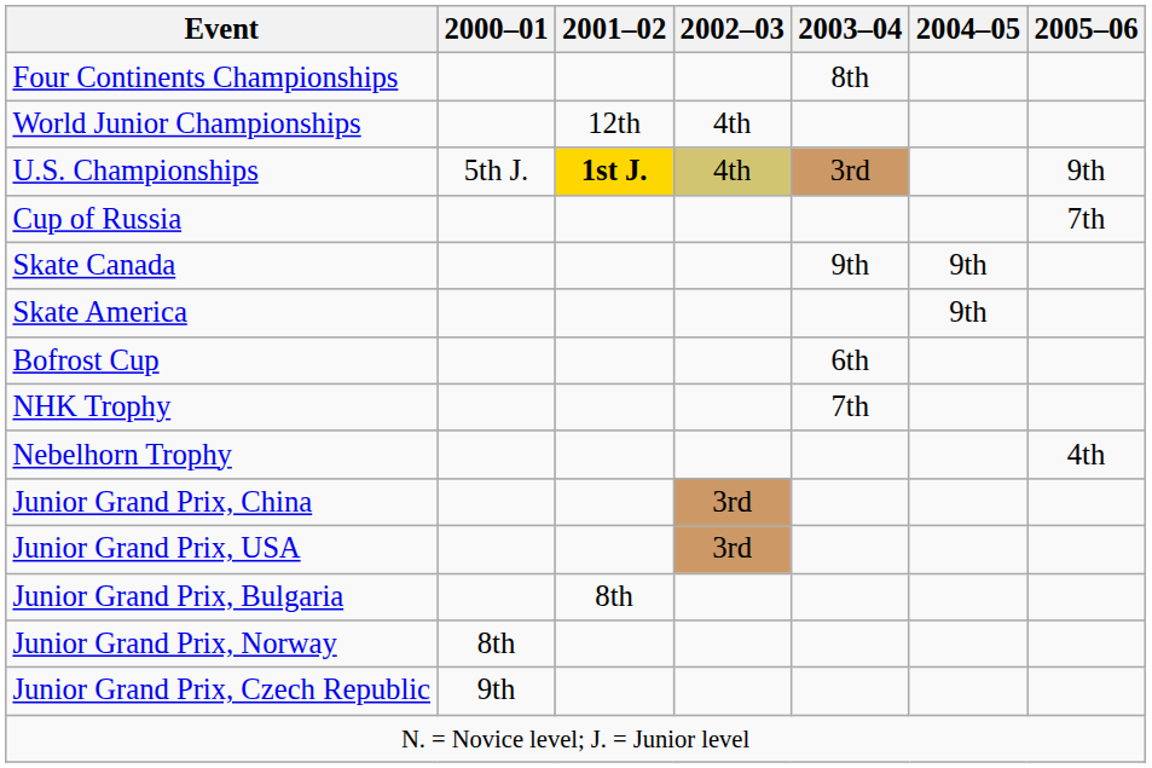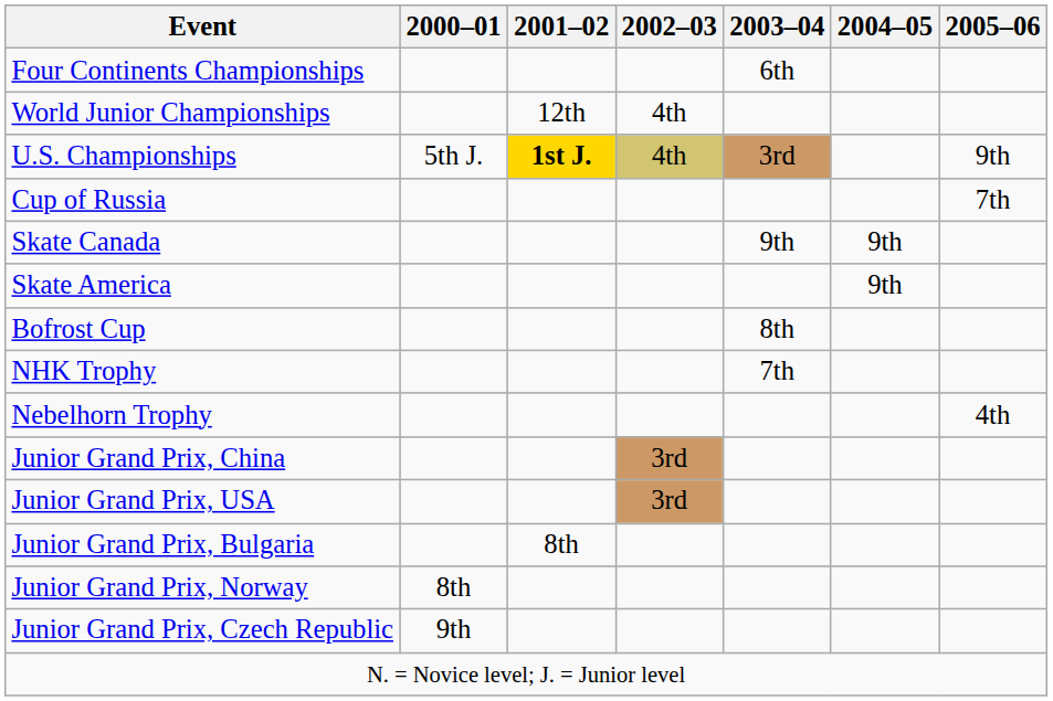 <table class="wikitable" style="text-align:center">
 <tr>
 <th>Event</th>
 <th>2000–01</th>
 <th>2001–02</th>
 <th>2002–03</th>
 <th>2003–04</th>
 <th>2004–05</th>
 <th>2005–06</th>
 </tr>
 <tr>
 <td align=left><a href='#'>Four Continents Championships</a></td>
 <td></td>
 <td></td>
 <td></td>
-<td>8th</td>
+<td>6th</td>
 <td></td>
 <td></td>
 </tr>
 <tr>
 <td align=left><a href='#'>World Junior Championships</a></td>
 <td></td>
 <td>12th</td>
 <td>4th</td>
 <td></td>
 <td></td>
 <td></td>
 </tr>
 <tr>
 <td align=left><a href='#'>U.S. Championships</a></td>
 <td>5th J.</td>
 <td bgcolor=gold><strong>1st J.</strong></td>
 <td bgcolor=d1c571>4th</td>
 <td bgcolor=cc9966>3rd</td>
 <td></td>
 <td>9th</td>
 </tr>
 <tr>
 <td align=left><a href='#'>Cup of Russia</a></td>
 <td></td>
 <td></td>
 <td></td>
 <td></td>
 <td></td>
 <td>7th</td>
 </tr>
 <tr>
 <td align=left><a href='#'>Skate Canada</a></td>
 <td></td>
 <td></td>
 <td></td>
 <td>9th</td>
 <td>9th</td>
 <td></td>
 </tr>
 <tr>
 <td align=left><a href='#'>Skate America</a></td>
 <td></td>
 <td></td>
 <td></td>
 <td></td>
 <td>9th</td>
 <td></td>
 </tr>
 <tr>
 <td align=left><a href='#'>Bofrost Cup</a></td>
 <td></td>
 <td></td>
 <td></td>
-<td>6th</td>
+<td>8th</td>
 <td></td>
 <td></td>
 </tr>
 <tr>
 <td align=left><a href='#'>NHK Trophy</a></td>
 <td></td>
 <td></td>
 <td></td>
 <td>7th</td>
 <td></td>
 <td></td>
 </tr>
 <tr>
 <td align=left><a href='#'>Nebelhorn Trophy</a></td>
 <td></td>
 <td></td>
 <td></td>
 <td></td>
 <td></td>
 <td>4th</td>
 </tr>
 <tr>
 <td align=left><a href='#'>Junior Grand Prix, China</a></td>
 <td></td>
 <td></td>
 <td bgcolor=cc9966>3rd</td>
 <td></td>
 <td></td>
 <td></td>
 </tr>
 <tr>
 <td align=left><a href='#'>Junior Grand Prix, USA</a></td>
 <td></td>
 <td></td>
 <td bgcolor=cc9966>3rd</td>
 <td></td>
 <td></td>
 <td></td>
 </tr>
 <tr>
 <td align=left><a href='#'>Junior Grand Prix, Bulgaria</a></td>
 <td></td>
 <td>8th</td>
 <td></td>
 <td></td>
 <td></td>
 <td></td>
 </tr>
 <tr>
 <td align=left><a href='#'>Junior Grand Prix, Norway</a></td>
 <td>8th</td>
 <td></td>
 <td></td>
 <td></td>
 <td></td>
 <td></td>
 </tr>
 <tr>
 <td align=left><a href='#'>Junior Grand Prix, Czech Republic</a></td>
 <td>9th</td>
 <td></td>
 <td></td>
 <td></td>
 <td></td>
 <td></td>
 </tr>
 <tr>
 <td colspan="7" align="center"><small> N. = Novice level; J. = Junior level </small></td>
 </tr>
 </table>
